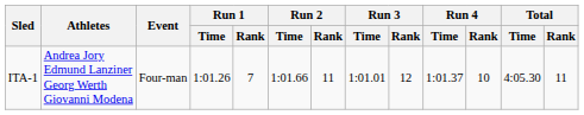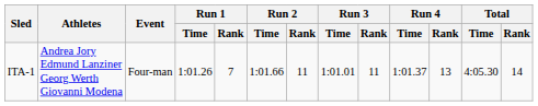 <table class="wikitable"  border="1" style="font-size:90%">
 <tr>
 <th rowspan="2">Sled</th>
 <th rowspan="2">Athletes</th>
 <th rowspan="2">Event</th>
 <th colspan="2">Run 1</th>
 <th colspan="2">Run 2</th>
 <th colspan="2">Run 3</th>
 <th colspan="2">Run 4</th>
 <th colspan="2">Total</th>
 </tr>
 <tr>
 <th>Time</th>
 <th>Rank</th>
 <th>Time</th>
 <th>Rank</th>
 <th>Time</th>
 <th>Rank</th>
 <th>Time</th>
 <th>Rank</th>
 <th>Time</th>
 <th>Rank</th>
 </tr>
 <tr>
 <td align="center">ITA-1</td>
 <td><a href='#'>Andrea Jory</a><br><a href='#'>Edmund Lanziner</a><br><a href='#'>Georg Werth</a><br><a href='#'>Giovanni Modena</a></td>
 <td>Four-man</td>
 <td align="center">1:01.26</td>
 <td align="center">7</td>
 <td align="center">1:01.66</td>
 <td align="center">11</td>
 <td align="center">1:01.01</td>
-<td align="center">12</td>
+<td align="center">11</td>
 <td align="center">1:01.37</td>
-<td align="center">10</td>
+<td align="center">13</td>
 <td align="center">4:05.30</td>
-<td align="center">11</td>
+<td align="center">14</td>
 </tr>
 </table>
